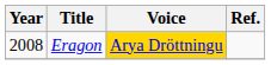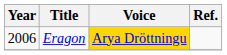 <table class="wikitable sortable">
 <tr>
 <th>Year</th>
 <th>Title</th>
 <th>Voice</th>
 <th class="unsortable">Ref.</th>
 </tr>
 <tr>
-<td>2008</td>
+<td>2006</td>
 <td><em><a href='#'>Eragon</a></em></td>
 <td style="background: gold;"><a href='#'>Arya Dröttningu</a></td>
 <td></td>
 </tr>
 <tr>
 </tr>
 </table>
